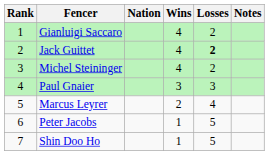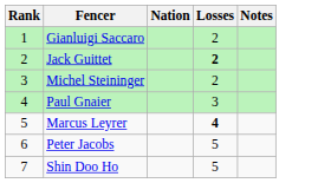 <table class="wikitable sortable" style="text-align:center">
 <tr>
 <th>Rank</th>
 <th>Fencer</th>
 <th>Nation</th>
-<th>Wins</th>
 <th>Losses</th>
 <th>Notes</th>
 </tr>
 <tr bgcolor=bbf3bb>
 <td>1</td>
 <td align=left><a href='#'>Gianluigi Saccaro</a></td>
 <td align=left></td>
-<td>4</td>
 <td>2</td>
 <td></td>
 </tr>
 <tr bgcolor=bbf3bb>
 <td>2</td>
 <td align=left><a href='#'>Jack Guittet</a></td>
 <td align=left></td>
-<td>4</td>
 <td><strong>2</strong></td>
 <td></td>
 </tr>
 <tr bgcolor=bbf3bb>
 <td>3</td>
 <td align=left><a href='#'>Michel Steininger</a></td>
 <td align=left></td>
-<td>4</td>
 <td>2</td>
 <td></td>
 </tr>
 <tr bgcolor=bbf3bb>
 <td>4</td>
 <td align=left><a href='#'>Paul Gnaier</a></td>
 <td align=left></td>
 <td>3</td>
-<td>3</td>
 <td></td>
 </tr>
 <tr>
 <td>5</td>
 <td align=left><a href='#'>Marcus Leyrer</a></td>
 <td align=left></td>
-<td>2</td>
-<td>4</td>
+<td><strong>4</strong></td>
 <td></td>
 </tr>
 <tr>
 <td>6</td>
 <td align=left><a href='#'>Peter Jacobs</a></td>
 <td align=left></td>
-<td>1</td>
 <td>5</td>
 <td></td>
 </tr>
 <tr>
 <td>7</td>
 <td align=left><a href='#'>Shin Doo Ho</a></td>
 <td align=left></td>
-<td>1</td>
 <td>5</td>
 <td></td>
 </tr>
 </table>
